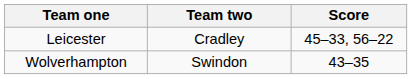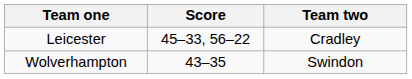 <table class="wikitable" style="text-align: center">
 <tr>
 <th width=150>Team one</th>
+<th width=120>Score</th>
 <th width=150>Team two</th>
-<th width=120>Score</th>
 </tr>
 <tr>
 <td>Leicester</td>
+<td>45–33, 56–22</td>
 <td>Cradley</td>
-<td>45–33, 56–22</td>
 </tr>
 <tr>
 <td>Wolverhampton</td>
+<td>43–35</td>
 <td>Swindon</td>
-<td>43–35</td>
 </tr>
 </table>
